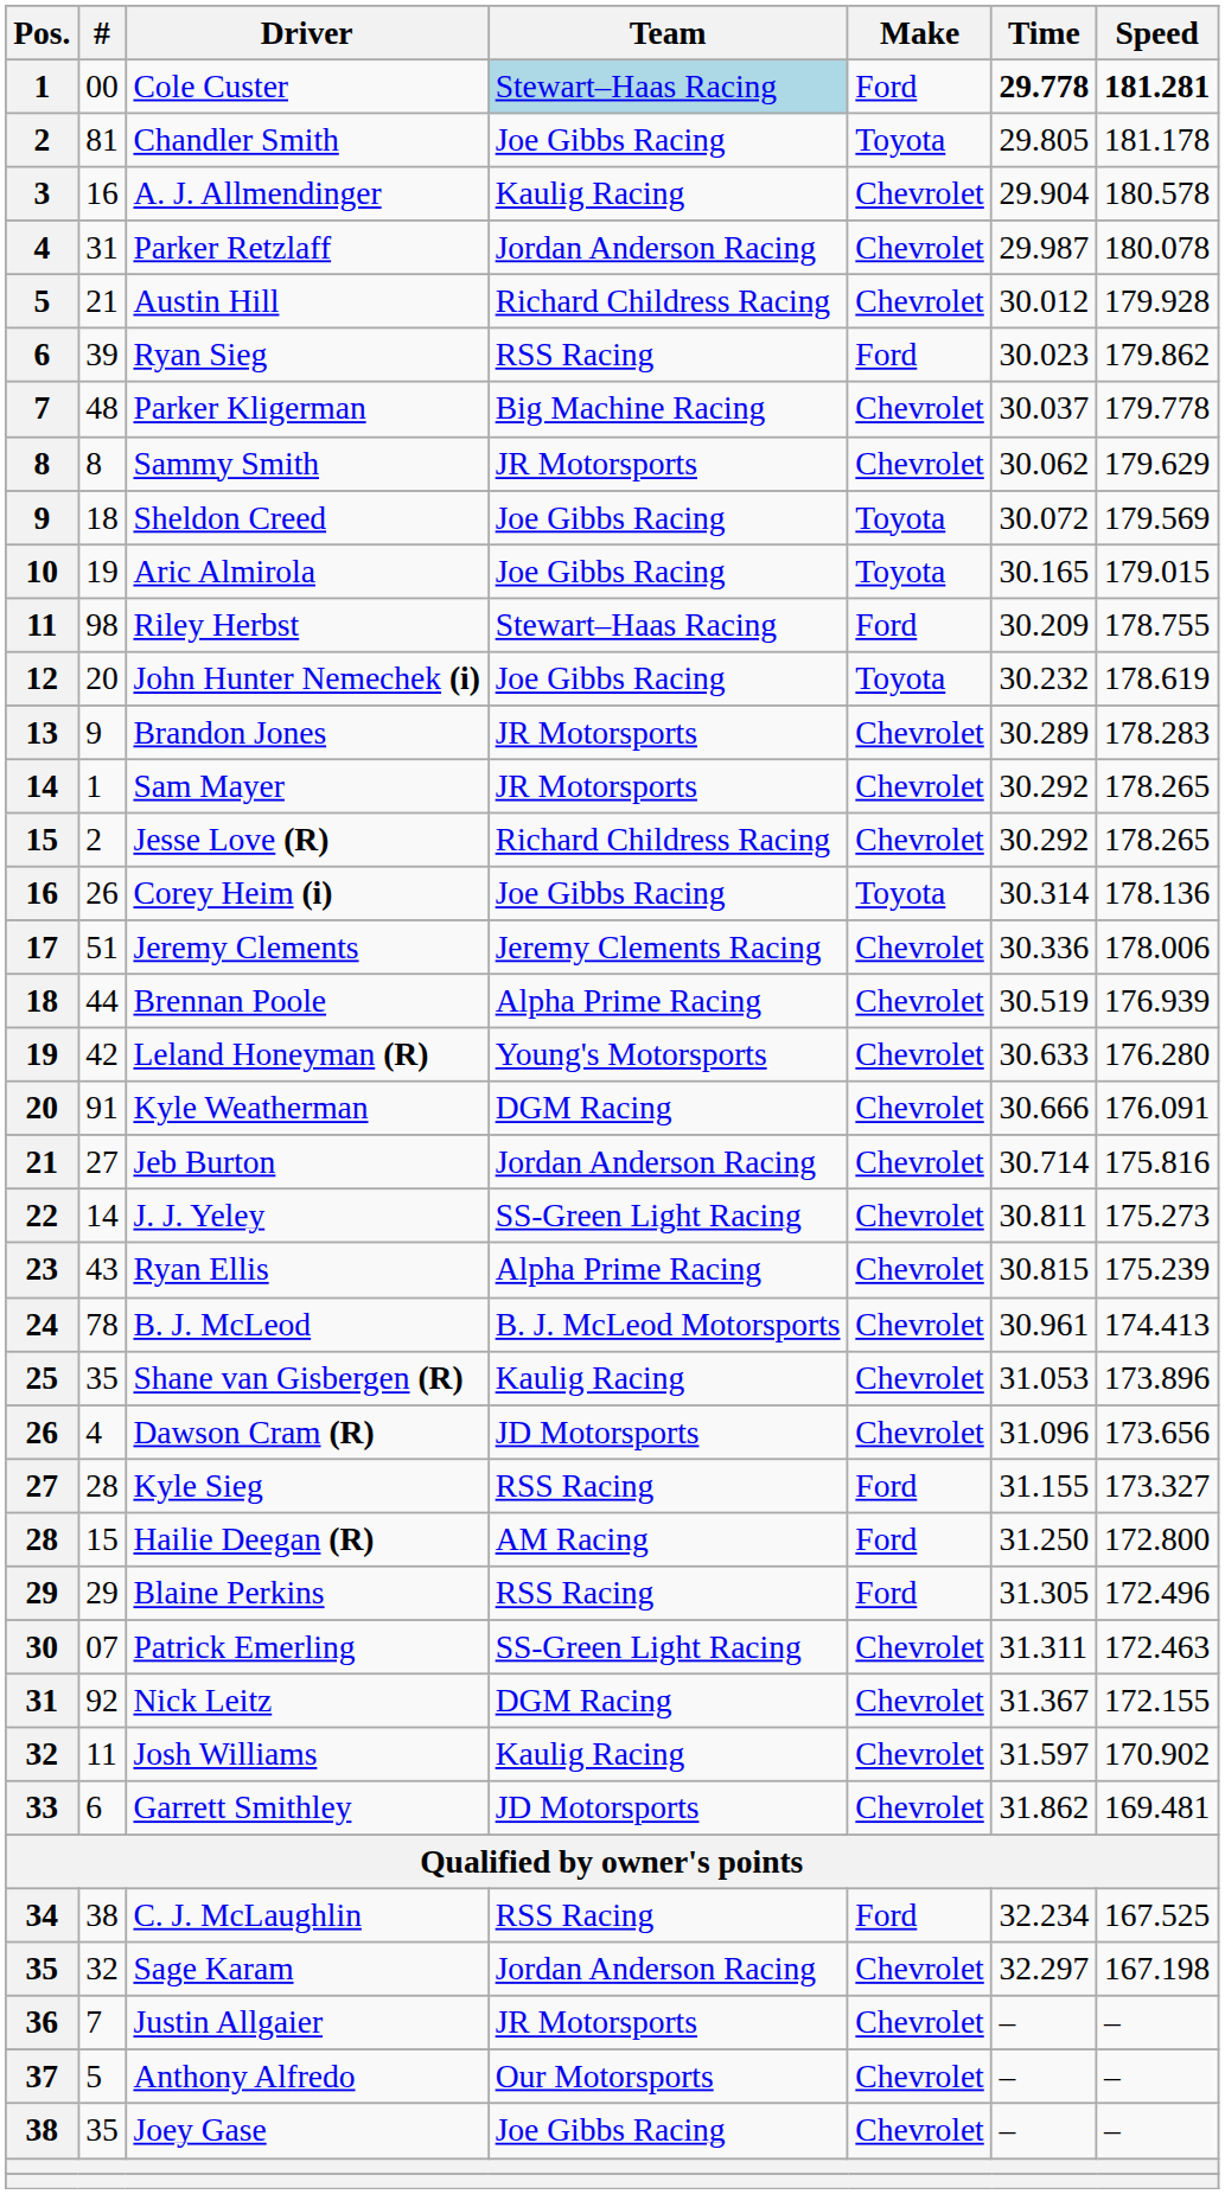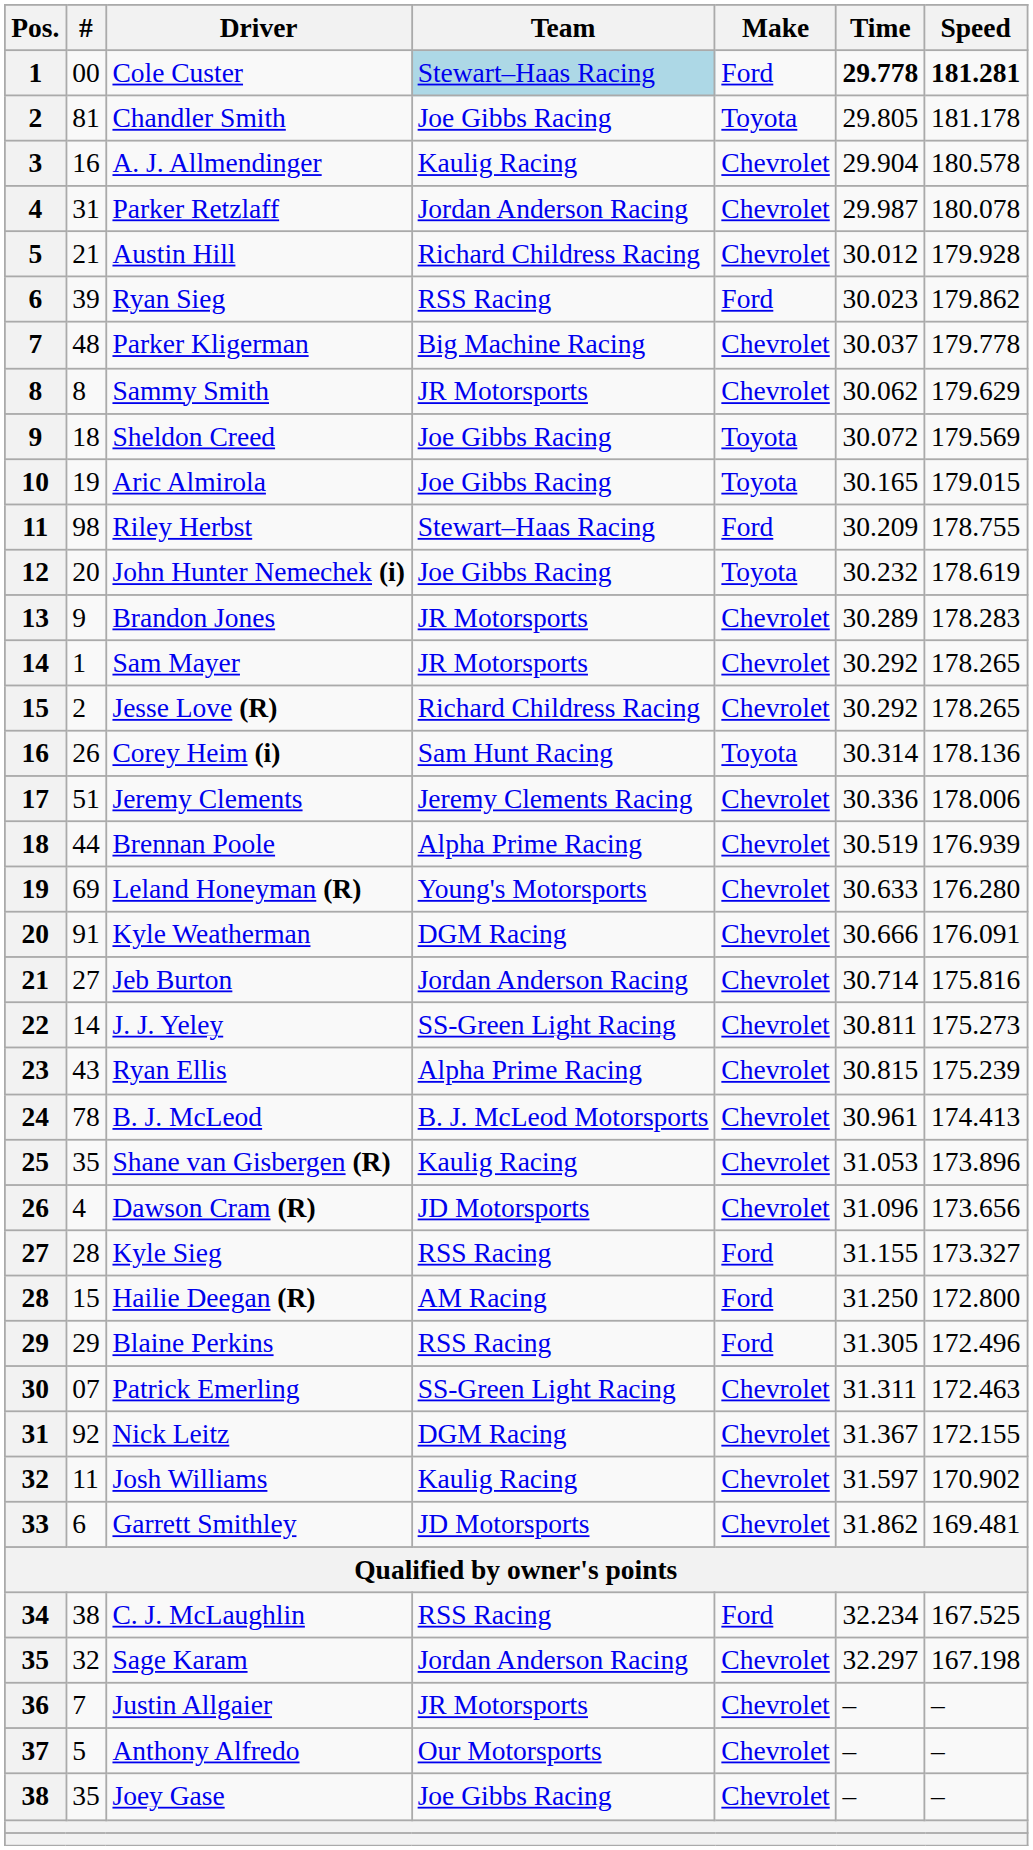 <table class="wikitable" style="font-size:95%">
 <tr>
 <th>Pos.</th>
 <th>#</th>
 <th>Driver</th>
 <th>Team</th>
 <th>Make</th>
 <th>Time</th>
 <th>Speed</th>
 </tr>
 <tr>
 <th>1</th>
 <td>00</td>
 <td><a href='#'>Cole Custer</a></td>
 <td style="background: lightblue;"><a href='#'>Stewart–Haas Racing</a></td>
 <td><a href='#'>Ford</a></td>
 <td><strong>29.778</strong></td>
 <td><strong>181.281</strong></td>
 </tr>
 <tr>
 <th>2</th>
 <td>81</td>
 <td><a href='#'>Chandler Smith</a></td>
 <td><a href='#'>Joe Gibbs Racing</a></td>
 <td><a href='#'>Toyota</a></td>
 <td>29.805</td>
 <td>181.178</td>
 </tr>
 <tr>
 <th>3</th>
 <td>16</td>
 <td><a href='#'>A. J. Allmendinger</a></td>
 <td><a href='#'>Kaulig Racing</a></td>
 <td><a href='#'>Chevrolet</a></td>
 <td>29.904</td>
 <td>180.578</td>
 </tr>
 <tr>
 <th>4</th>
 <td>31</td>
 <td><a href='#'>Parker Retzlaff</a></td>
 <td><a href='#'>Jordan Anderson Racing</a></td>
 <td><a href='#'>Chevrolet</a></td>
 <td>29.987</td>
 <td>180.078</td>
 </tr>
 <tr>
 <th>5</th>
 <td>21</td>
 <td><a href='#'>Austin Hill</a></td>
 <td><a href='#'>Richard Childress Racing</a></td>
 <td><a href='#'>Chevrolet</a></td>
 <td>30.012</td>
 <td>179.928</td>
 </tr>
 <tr>
 <th>6</th>
 <td>39</td>
 <td><a href='#'>Ryan Sieg</a></td>
 <td><a href='#'>RSS Racing</a></td>
 <td><a href='#'>Ford</a></td>
 <td>30.023</td>
 <td>179.862</td>
 </tr>
 <tr>
 <th>7</th>
 <td>48</td>
 <td><a href='#'>Parker Kligerman</a></td>
 <td><a href='#'>Big Machine Racing</a></td>
 <td><a href='#'>Chevrolet</a></td>
 <td>30.037</td>
 <td>179.778</td>
 </tr>
 <tr>
 <th>8</th>
 <td>8</td>
 <td><a href='#'>Sammy Smith</a></td>
 <td><a href='#'>JR Motorsports</a></td>
 <td><a href='#'>Chevrolet</a></td>
 <td>30.062</td>
 <td>179.629</td>
 </tr>
 <tr>
 <th>9</th>
 <td>18</td>
 <td><a href='#'>Sheldon Creed</a></td>
 <td><a href='#'>Joe Gibbs Racing</a></td>
 <td><a href='#'>Toyota</a></td>
 <td>30.072</td>
 <td>179.569</td>
 </tr>
 <tr>
 <th>10</th>
 <td>19</td>
 <td><a href='#'>Aric Almirola</a></td>
 <td><a href='#'>Joe Gibbs Racing</a></td>
 <td><a href='#'>Toyota</a></td>
 <td>30.165</td>
 <td>179.015</td>
 </tr>
 <tr>
 <th>11</th>
 <td>98</td>
 <td><a href='#'>Riley Herbst</a></td>
 <td><a href='#'>Stewart–Haas Racing</a></td>
 <td><a href='#'>Ford</a></td>
 <td>30.209</td>
 <td>178.755</td>
 </tr>
 <tr>
 <th>12</th>
 <td>20</td>
 <td><a href='#'>John Hunter Nemechek</a> <strong>(i)</strong></td>
 <td><a href='#'>Joe Gibbs Racing</a></td>
 <td><a href='#'>Toyota</a></td>
 <td>30.232</td>
 <td>178.619</td>
 </tr>
 <tr>
 <th>13</th>
 <td>9</td>
 <td><a href='#'>Brandon Jones</a></td>
 <td><a href='#'>JR Motorsports</a></td>
 <td><a href='#'>Chevrolet</a></td>
 <td>30.289</td>
 <td>178.283</td>
 </tr>
 <tr>
 <th>14</th>
 <td>1</td>
 <td><a href='#'>Sam Mayer</a></td>
 <td><a href='#'>JR Motorsports</a></td>
 <td><a href='#'>Chevrolet</a></td>
 <td>30.292</td>
 <td>178.265</td>
 </tr>
 <tr>
 <th>15</th>
 <td>2</td>
 <td><a href='#'>Jesse Love</a> <strong>(R)</strong></td>
 <td><a href='#'>Richard Childress Racing</a></td>
 <td><a href='#'>Chevrolet</a></td>
 <td>30.292</td>
 <td>178.265</td>
 </tr>
 <tr>
 <th>16</th>
 <td>26</td>
 <td><a href='#'>Corey Heim</a> <strong>(i)</strong></td>
-<td><a href='#'>Joe Gibbs Racing</a></td>
+<td><a href='#'>Sam Hunt Racing</a></td>
 <td><a href='#'>Toyota</a></td>
 <td>30.314</td>
 <td>178.136</td>
 </tr>
 <tr>
 <th>17</th>
 <td>51</td>
 <td><a href='#'>Jeremy Clements</a></td>
 <td><a href='#'>Jeremy Clements Racing</a></td>
 <td><a href='#'>Chevrolet</a></td>
 <td>30.336</td>
 <td>178.006</td>
 </tr>
 <tr>
 <th>18</th>
 <td>44</td>
 <td><a href='#'>Brennan Poole</a></td>
 <td><a href='#'>Alpha Prime Racing</a></td>
 <td><a href='#'>Chevrolet</a></td>
 <td>30.519</td>
 <td>176.939</td>
 </tr>
 <tr>
 <th>19</th>
-<td>42</td>
+<td>69</td>
 <td><a href='#'>Leland Honeyman</a> <strong>(R)</strong></td>
 <td><a href='#'>Young's Motorsports</a></td>
 <td><a href='#'>Chevrolet</a></td>
 <td>30.633</td>
 <td>176.280</td>
 </tr>
 <tr>
 <th>20</th>
 <td>91</td>
 <td><a href='#'>Kyle Weatherman</a></td>
 <td><a href='#'>DGM Racing</a></td>
 <td><a href='#'>Chevrolet</a></td>
 <td>30.666</td>
 <td>176.091</td>
 </tr>
 <tr>
 <th>21</th>
 <td>27</td>
 <td><a href='#'>Jeb Burton</a></td>
 <td><a href='#'>Jordan Anderson Racing</a></td>
 <td><a href='#'>Chevrolet</a></td>
 <td>30.714</td>
 <td>175.816</td>
 </tr>
 <tr>
 <th>22</th>
 <td>14</td>
 <td><a href='#'>J. J. Yeley</a></td>
 <td><a href='#'>SS-Green Light Racing</a></td>
 <td><a href='#'>Chevrolet</a></td>
 <td>30.811</td>
 <td>175.273</td>
 </tr>
 <tr>
 <th>23</th>
 <td>43</td>
 <td><a href='#'>Ryan Ellis</a></td>
 <td><a href='#'>Alpha Prime Racing</a></td>
 <td><a href='#'>Chevrolet</a></td>
 <td>30.815</td>
 <td>175.239</td>
 </tr>
 <tr>
 <th>24</th>
 <td>78</td>
 <td><a href='#'>B. J. McLeod</a></td>
 <td><a href='#'>B. J. McLeod Motorsports</a></td>
 <td><a href='#'>Chevrolet</a></td>
 <td>30.961</td>
 <td>174.413</td>
 </tr>
 <tr>
 <th>25</th>
 <td>35</td>
 <td><a href='#'>Shane van Gisbergen</a> <strong>(R)</strong></td>
 <td><a href='#'>Kaulig Racing</a></td>
 <td><a href='#'>Chevrolet</a></td>
 <td>31.053</td>
 <td>173.896</td>
 </tr>
 <tr>
 <th>26</th>
 <td>4</td>
 <td><a href='#'>Dawson Cram</a> <strong>(R)</strong></td>
 <td><a href='#'>JD Motorsports</a></td>
 <td><a href='#'>Chevrolet</a></td>
 <td>31.096</td>
 <td>173.656</td>
 </tr>
 <tr>
 <th>27</th>
 <td>28</td>
 <td><a href='#'>Kyle Sieg</a></td>
 <td><a href='#'>RSS Racing</a></td>
 <td><a href='#'>Ford</a></td>
 <td>31.155</td>
 <td>173.327</td>
 </tr>
 <tr>
 <th>28</th>
 <td>15</td>
 <td><a href='#'>Hailie Deegan</a> <strong>(R)</strong></td>
 <td><a href='#'>AM Racing</a></td>
 <td><a href='#'>Ford</a></td>
 <td>31.250</td>
 <td>172.800</td>
 </tr>
 <tr>
 <th>29</th>
 <td>29</td>
 <td><a href='#'>Blaine Perkins</a></td>
 <td><a href='#'>RSS Racing</a></td>
 <td><a href='#'>Ford</a></td>
 <td>31.305</td>
 <td>172.496</td>
 </tr>
 <tr>
 <th>30</th>
 <td>07</td>
 <td><a href='#'>Patrick Emerling</a></td>
 <td><a href='#'>SS-Green Light Racing</a></td>
 <td><a href='#'>Chevrolet</a></td>
 <td>31.311</td>
 <td>172.463</td>
 </tr>
 <tr>
 <th>31</th>
 <td>92</td>
 <td><a href='#'>Nick Leitz</a></td>
 <td><a href='#'>DGM Racing</a></td>
 <td><a href='#'>Chevrolet</a></td>
 <td>31.367</td>
 <td>172.155</td>
 </tr>
 <tr>
 <th>32</th>
 <td>11</td>
 <td><a href='#'>Josh Williams</a></td>
 <td><a href='#'>Kaulig Racing</a></td>
 <td><a href='#'>Chevrolet</a></td>
 <td>31.597</td>
 <td>170.902</td>
 </tr>
 <tr>
 <th>33</th>
 <td>6</td>
 <td><a href='#'>Garrett Smithley</a></td>
 <td><a href='#'>JD Motorsports</a></td>
 <td><a href='#'>Chevrolet</a></td>
 <td>31.862</td>
 <td>169.481</td>
 </tr>
 <tr>
 <th colspan="7">Qualified by owner's points</th>
 </tr>
 <tr>
 <th>34</th>
 <td>38</td>
 <td><a href='#'>C. J. McLaughlin</a></td>
 <td><a href='#'>RSS Racing</a></td>
 <td><a href='#'>Ford</a></td>
 <td>32.234</td>
 <td>167.525</td>
 </tr>
 <tr>
 <th>35</th>
 <td>32</td>
 <td><a href='#'>Sage Karam</a></td>
 <td><a href='#'>Jordan Anderson Racing</a></td>
 <td><a href='#'>Chevrolet</a></td>
 <td>32.297</td>
 <td>167.198</td>
 </tr>
 <tr>
 <th>36</th>
 <td>7</td>
 <td><a href='#'>Justin Allgaier</a></td>
 <td><a href='#'>JR Motorsports</a></td>
 <td><a href='#'>Chevrolet</a></td>
 <td>–</td>
 <td>–</td>
 </tr>
 <tr>
 <th>37</th>
 <td>5</td>
 <td><a href='#'>Anthony Alfredo</a></td>
 <td><a href='#'>Our Motorsports</a></td>
 <td><a href='#'>Chevrolet</a></td>
 <td>–</td>
 <td>–</td>
 </tr>
 <tr>
 <th>38</th>
 <td>35</td>
 <td><a href='#'>Joey Gase</a></td>
 <td><a href='#'>Joe Gibbs Racing</a></td>
 <td><a href='#'>Chevrolet</a></td>
 <td>–</td>
 <td>–</td>
 </tr>
 <tr>
 <th colspan="7"></th>
 </tr>
 <tr>
 <th colspan="7"></th>
 </tr>
 </table>
